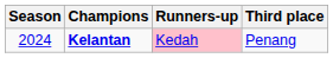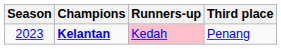 <table class="wikitable">
 <tr>
 <th>Season</th>
 <th>Champions</th>
 <th>Runners-up</th>
 <th>Third place</th>
 </tr>
 <tr>
-<td align='center'><a href='#'>2024</a></td>
+<td align='center'><a href='#'>2023</a></td>
 <td><strong><a href='#'>Kelantan</a></strong></td>
 <td style="background: pink;"><a href='#'>Kedah</a></td>
 <td><a href='#'>Penang</a></td>
 </tr>
 </table>
